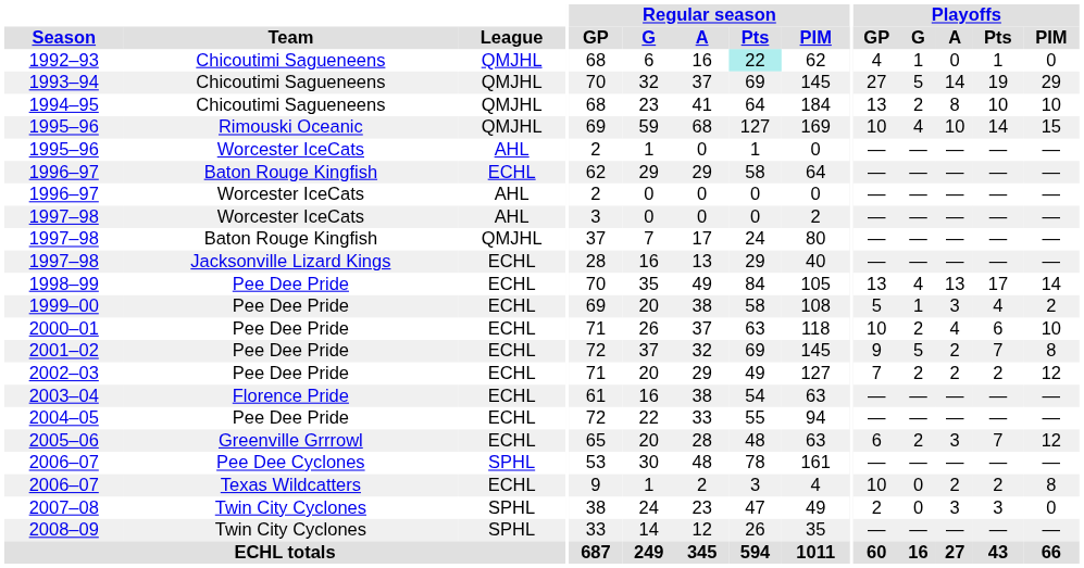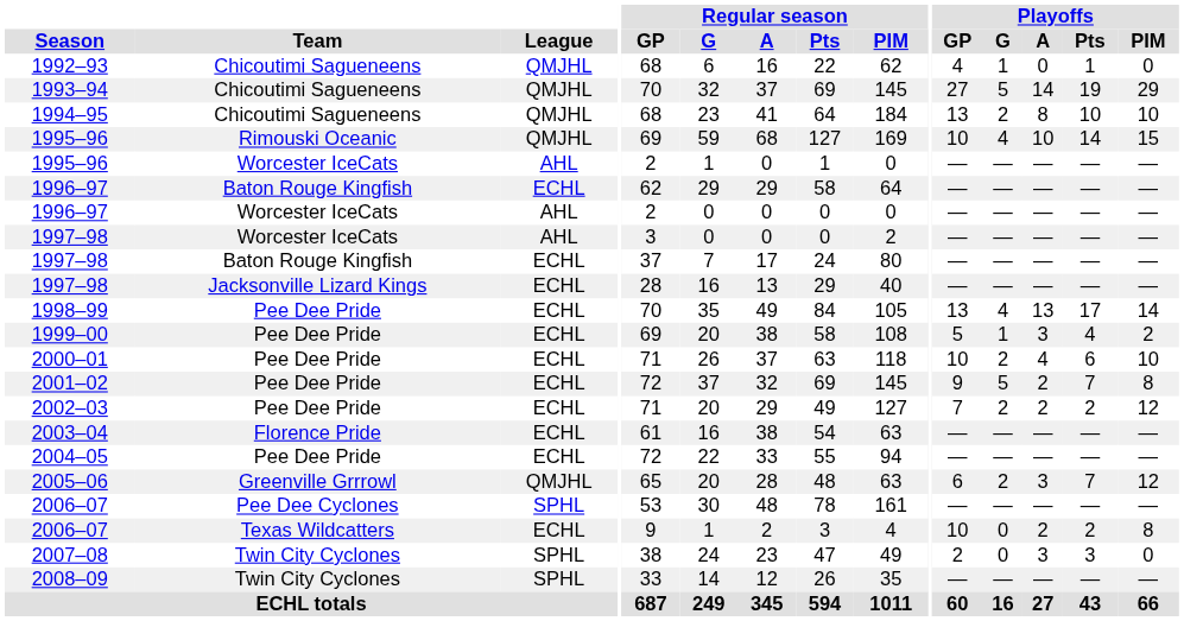 <table border="0" cellpadding="1" cellspacing="0" style="text-align:center; width:60em">
 <tr bgcolor="#e0e0e0">
 <th colspan="3" bgcolor="#ffffff"></th>
 <th rowspan="99" bgcolor="#ffffff"></th>
 <th colspan="5"><a href='#'>Regular season</a></th>
 <th rowspan="99" bgcolor="#ffffff"></th>
 <th colspan="5"><a href='#'>Playoffs</a></th>
 </tr>
 <tr bgcolor="#e0e0e0">
 <th><a href='#'>Season</a></th>
 <th>Team</th>
 <th>League</th>
 <th>GP</th>
 <th><a href='#'>G</a></th>
 <th><a href='#'>A</a></th>
 <th><a href='#'>Pts</a></th>
 <th><a href='#'>PIM</a></th>
 <th>GP</th>
 <th>G</th>
 <th>A</th>
 <th>Pts</th>
 <th>PIM</th>
 </tr>
 <tr>
 <td><a href='#'>1992–93</a></td>
 <td><a href='#'>Chicoutimi Sagueneens</a></td>
 <td><a href='#'>QMJHL</a></td>
 <td>68</td>
 <td>6</td>
 <td>16</td>
-<td style="background: paleturquoise;">22</td>
+<td>22</td>
 <td>62</td>
 <td>4</td>
 <td>1</td>
 <td>0</td>
 <td>1</td>
 <td>0</td>
 </tr>
 <tr bgcolor="#f0f0f0">
 <td><a href='#'>1993–94</a></td>
 <td>Chicoutimi Sagueneens</td>
 <td>QMJHL</td>
 <td>70</td>
 <td>32</td>
 <td>37</td>
 <td>69</td>
 <td>145</td>
 <td>27</td>
 <td>5</td>
 <td>14</td>
 <td>19</td>
 <td>29</td>
 </tr>
 <tr>
 <td><a href='#'>1994–95</a></td>
 <td>Chicoutimi Sagueneens</td>
 <td>QMJHL</td>
 <td>68</td>
 <td>23</td>
 <td>41</td>
 <td>64</td>
 <td>184</td>
 <td>13</td>
 <td>2</td>
 <td>8</td>
 <td>10</td>
 <td>10</td>
 </tr>
 <tr bgcolor="#f0f0f0">
 <td><a href='#'>1995–96</a></td>
 <td><a href='#'>Rimouski Oceanic</a></td>
 <td>QMJHL</td>
 <td>69</td>
 <td>59</td>
 <td>68</td>
 <td>127</td>
 <td>169</td>
 <td>10</td>
 <td>4</td>
 <td>10</td>
 <td>14</td>
 <td>15</td>
 </tr>
 <tr>
 <td><a href='#'>1995–96</a></td>
 <td><a href='#'>Worcester IceCats</a></td>
 <td><a href='#'>AHL</a></td>
 <td>2</td>
 <td>1</td>
 <td>0</td>
 <td>1</td>
 <td>0</td>
 <td>—</td>
 <td>—</td>
 <td>—</td>
 <td>—</td>
 <td>—</td>
 </tr>
 <tr bgcolor="#f0f0f0">
 <td><a href='#'>1996–97</a></td>
 <td><a href='#'>Baton Rouge Kingfish</a></td>
 <td><a href='#'>ECHL</a></td>
 <td>62</td>
 <td>29</td>
 <td>29</td>
 <td>58</td>
 <td>64</td>
 <td>—</td>
 <td>—</td>
 <td>—</td>
 <td>—</td>
 <td>—</td>
 </tr>
 <tr>
 <td><a href='#'>1996–97</a></td>
 <td>Worcester IceCats</td>
 <td>AHL</td>
 <td>2</td>
 <td>0</td>
 <td>0</td>
 <td>0</td>
 <td>0</td>
 <td>—</td>
 <td>—</td>
 <td>—</td>
 <td>—</td>
 <td>—</td>
 </tr>
 <tr bgcolor="#f0f0f0">
 <td><a href='#'>1997–98</a></td>
 <td>Worcester IceCats</td>
 <td>AHL</td>
 <td>3</td>
 <td>0</td>
 <td>0</td>
 <td>0</td>
 <td>2</td>
 <td>—</td>
 <td>—</td>
 <td>—</td>
 <td>—</td>
 <td>—</td>
 </tr>
 <tr>
 <td><a href='#'>1997–98</a></td>
 <td>Baton Rouge Kingfish</td>
-<td>QMJHL</td>
+<td>ECHL</td>
 <td>37</td>
 <td>7</td>
 <td>17</td>
 <td>24</td>
 <td>80</td>
 <td>—</td>
 <td>—</td>
 <td>—</td>
 <td>—</td>
 <td>—</td>
 </tr>
 <tr bgcolor="#f0f0f0">
 <td><a href='#'>1997–98</a></td>
 <td><a href='#'>Jacksonville Lizard Kings</a></td>
 <td>ECHL</td>
 <td>28</td>
 <td>16</td>
 <td>13</td>
 <td>29</td>
 <td>40</td>
 <td>—</td>
 <td>—</td>
 <td>—</td>
 <td>—</td>
 <td>—</td>
 </tr>
 <tr>
 <td><a href='#'>1998–99</a></td>
 <td><a href='#'>Pee Dee Pride</a></td>
 <td>ECHL</td>
 <td>70</td>
 <td>35</td>
 <td>49</td>
 <td>84</td>
 <td>105</td>
 <td>13</td>
 <td>4</td>
 <td>13</td>
 <td>17</td>
 <td>14</td>
 </tr>
 <tr bgcolor="#f0f0f0">
 <td><a href='#'>1999–00</a></td>
 <td>Pee Dee Pride</td>
 <td>ECHL</td>
 <td>69</td>
 <td>20</td>
 <td>38</td>
 <td>58</td>
 <td>108</td>
 <td>5</td>
 <td>1</td>
 <td>3</td>
 <td>4</td>
 <td>2</td>
 </tr>
 <tr>
 <td><a href='#'>2000–01</a></td>
 <td>Pee Dee Pride</td>
 <td>ECHL</td>
 <td>71</td>
 <td>26</td>
 <td>37</td>
 <td>63</td>
 <td>118</td>
 <td>10</td>
 <td>2</td>
 <td>4</td>
 <td>6</td>
 <td>10</td>
 </tr>
 <tr bgcolor="#f0f0f0">
 <td><a href='#'>2001–02</a></td>
 <td>Pee Dee Pride</td>
 <td>ECHL</td>
 <td>72</td>
 <td>37</td>
 <td>32</td>
 <td>69</td>
 <td>145</td>
 <td>9</td>
 <td>5</td>
 <td>2</td>
 <td>7</td>
 <td>8</td>
 </tr>
 <tr>
 <td><a href='#'>2002–03</a></td>
 <td>Pee Dee Pride</td>
 <td>ECHL</td>
 <td>71</td>
 <td>20</td>
 <td>29</td>
 <td>49</td>
 <td>127</td>
 <td>7</td>
 <td>2</td>
 <td>2</td>
 <td>2</td>
 <td>12</td>
 </tr>
 <tr bgcolor="#f0f0f0">
 <td><a href='#'>2003–04</a></td>
 <td><a href='#'>Florence Pride</a></td>
 <td>ECHL</td>
 <td>61</td>
 <td>16</td>
 <td>38</td>
 <td>54</td>
 <td>63</td>
 <td>—</td>
 <td>—</td>
 <td>—</td>
 <td>—</td>
 <td>—</td>
 </tr>
 <tr>
 <td><a href='#'>2004–05</a></td>
 <td>Pee Dee Pride</td>
 <td>ECHL</td>
 <td>72</td>
 <td>22</td>
 <td>33</td>
 <td>55</td>
 <td>94</td>
 <td>—</td>
 <td>—</td>
 <td>—</td>
 <td>—</td>
 <td>—</td>
 </tr>
 <tr bgcolor="#f0f0f0">
 <td><a href='#'>2005–06</a></td>
 <td><a href='#'>Greenville Grrrowl</a></td>
-<td>ECHL</td>
+<td>QMJHL</td>
 <td>65</td>
 <td>20</td>
 <td>28</td>
 <td>48</td>
 <td>63</td>
 <td>6</td>
 <td>2</td>
 <td>3</td>
 <td>7</td>
 <td>12</td>
 </tr>
 <tr>
 <td><a href='#'>2006–07</a></td>
 <td><a href='#'>Pee Dee Cyclones</a></td>
 <td><a href='#'>SPHL</a></td>
 <td>53</td>
 <td>30</td>
 <td>48</td>
 <td>78</td>
 <td>161</td>
 <td>—</td>
 <td>—</td>
 <td>—</td>
 <td>—</td>
 <td>—</td>
 </tr>
 <tr bgcolor="#f0f0f0">
 <td><a href='#'>2006–07</a></td>
 <td><a href='#'>Texas Wildcatters</a></td>
 <td>ECHL</td>
 <td>9</td>
 <td>1</td>
 <td>2</td>
 <td>3</td>
 <td>4</td>
 <td>10</td>
 <td>0</td>
 <td>2</td>
 <td>2</td>
 <td>8</td>
 </tr>
 <tr>
 <td><a href='#'>2007–08</a></td>
 <td><a href='#'>Twin City Cyclones</a></td>
 <td>SPHL</td>
 <td>38</td>
 <td>24</td>
 <td>23</td>
 <td>47</td>
 <td>49</td>
 <td>2</td>
 <td>0</td>
 <td>3</td>
 <td>3</td>
 <td>0</td>
 </tr>
 <tr bgcolor="#f0f0f0">
 <td><a href='#'>2008–09</a></td>
 <td>Twin City Cyclones</td>
 <td>SPHL</td>
 <td>33</td>
 <td>14</td>
 <td>12</td>
 <td>26</td>
 <td>35</td>
 <td>—</td>
 <td>—</td>
 <td>—</td>
 <td>—</td>
 <td>—</td>
 </tr>
 <tr>
 </tr>
 <tr ALIGN="center" bgcolor="#e0e0e0">
 <th colspan="3">ECHL totals</th>
 <th ALIGN="center">687</th>
 <th ALIGN="center">249</th>
 <th ALIGN="center">345</th>
 <th ALIGN="center">594</th>
 <th ALIGN="center">1011</th>
 <th ALIGN="center">60</th>
 <th ALIGN="center">16</th>
 <th ALIGN="center">27</th>
 <th ALIGN="center">43</th>
 <th ALIGN="center">66</th>
 </tr>
 </table>
